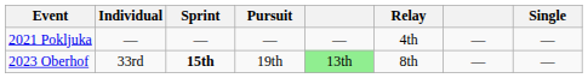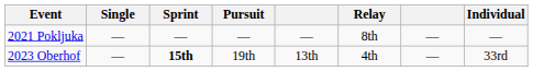 <table class="wikitable" style="text-align: center;">
 <tr>
 <th>Event</th>
-<th style="width:70px;">Individual</th>
+<th style="width:70px;">Single </th>
 <th style="width:70px;">Sprint</th>
 <th style="width:70px;">Pursuit</th>
 <th style="width:70px;"></th>
 <th style="width:70px;">Relay</th>
 <th style="width:70px;"></th>
-<th style="width:70px;">Single </th>
+<th style="width:70px;">Individual</th>
 </tr>
 <tr>
 <td align=left> <a href='#'>2021 Pokljuka</a></td>
 <td>—</td>
 <td>—</td>
 <td>—</td>
 <td>—</td>
-<td>4th</td>
+<td>8th</td>
 <td>—</td>
 <td>—</td>
 </tr>
 <tr>
 <td align=left> <a href='#'>2023 Oberhof</a></td>
-<td>33rd</td>
+<td>—</td>
 <td><strong>15th</strong></td>
 <td>19th</td>
-<td style="background: lightgreen;">13th</td>
-<td>8th</td>
+<td>13th</td>
+<td>4th</td>
 <td>—</td>
-<td>—</td>
+<td>33rd</td>
 </tr>
 </table>
